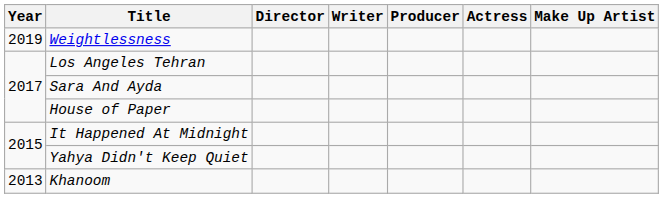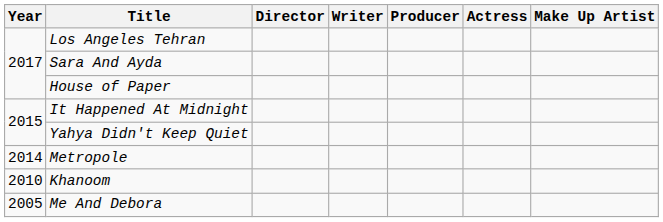 <table class="wikitable sortable">
 <tr>
 <th>Year</th>
 <th>Title</th>
 <th>Director</th>
 <th>Writer</th>
 <th>Producer</th>
 <th>Actress</th>
 <th>Make Up Artist</th>
-</tr>
-<tr>
-<td>2019</td>
-<td><em><a href='#'>Weightlessness</a></em></td>
-<td></td>
-<td></td>
-<td></td>
-<td></td>
-<td></td>
 </tr>
 <tr>
 <td rowspan="3">2017</td>
 <td><em>Los Angeles Tehran</em></td>
 <td></td>
 <td></td>
 <td></td>
 <td></td>
 <td></td>
 </tr>
 <tr>
 <td><em>Sara And Ayda</em></td>
 <td></td>
 <td></td>
 <td></td>
 <td></td>
 <td></td>
 </tr>
 <tr>
 <td><em>House of Paper</em></td>
 <td></td>
 <td></td>
 <td></td>
 <td></td>
 <td></td>
 </tr>
 <tr>
 <td rowspan="2">2015</td>
 <td><em>It Happened At Midnight</em></td>
 <td></td>
 <td></td>
 <td></td>
 <td></td>
 <td></td>
 </tr>
 <tr>
 <td><em>Yahya Didn't Keep Quiet</em></td>
 <td></td>
 <td></td>
 <td></td>
 <td></td>
 <td></td>
 </tr>
 <tr>
-<td>2013</td>
+<td>2014</td>
+<td><em>Metropole</em></td>
+<td></td>
+<td></td>
+<td></td>
+<td></td>
+<td></td>
+</tr>
+<tr>
+<td>2010</td>
 <td><em>Khanoom</em></td>
 <td></td>
 <td></td>
 <td></td>
 <td></td>
 <td></td>
 </tr>
+<tr>
+<td>2005</td>
+<td><em>Me And Debora</em></td>
+<td></td>
+<td></td>
+<td></td>
+<td></td>
+<td></td>
+</tr>
 </table>
